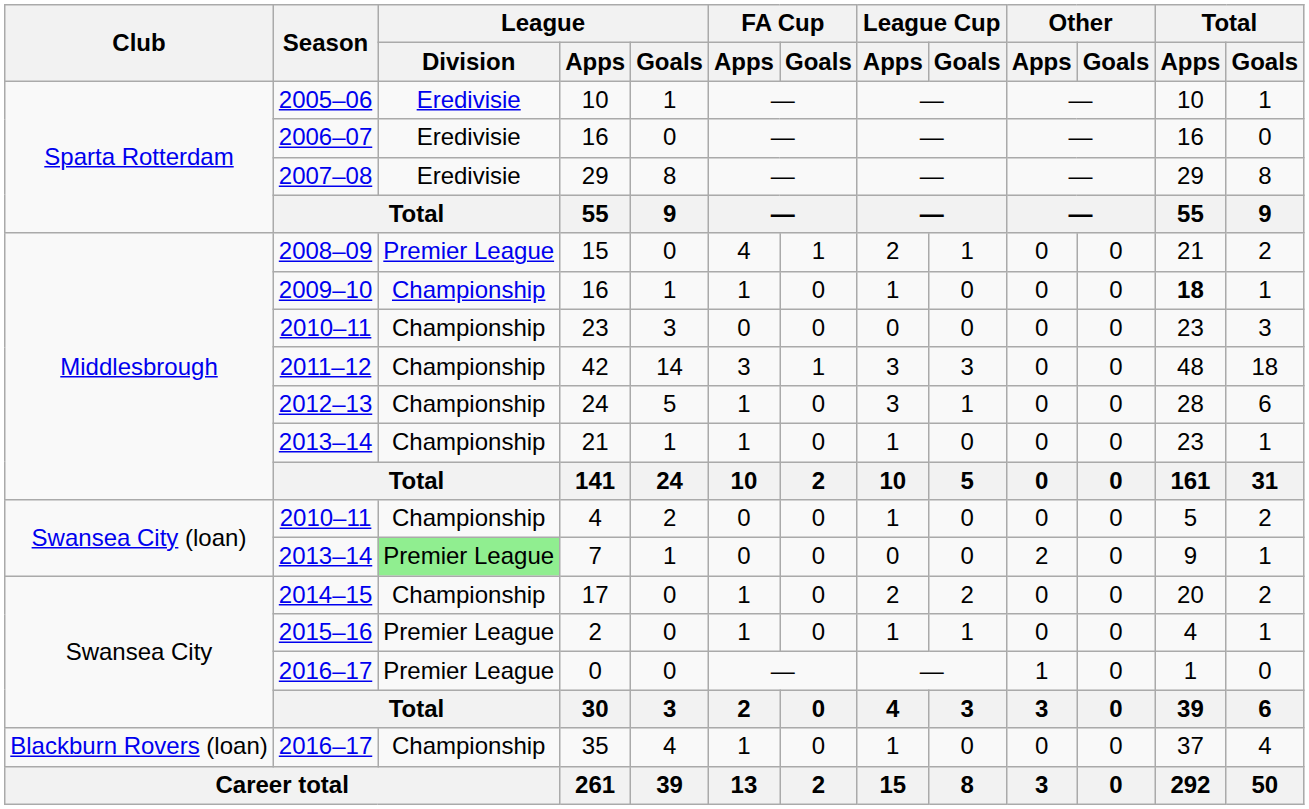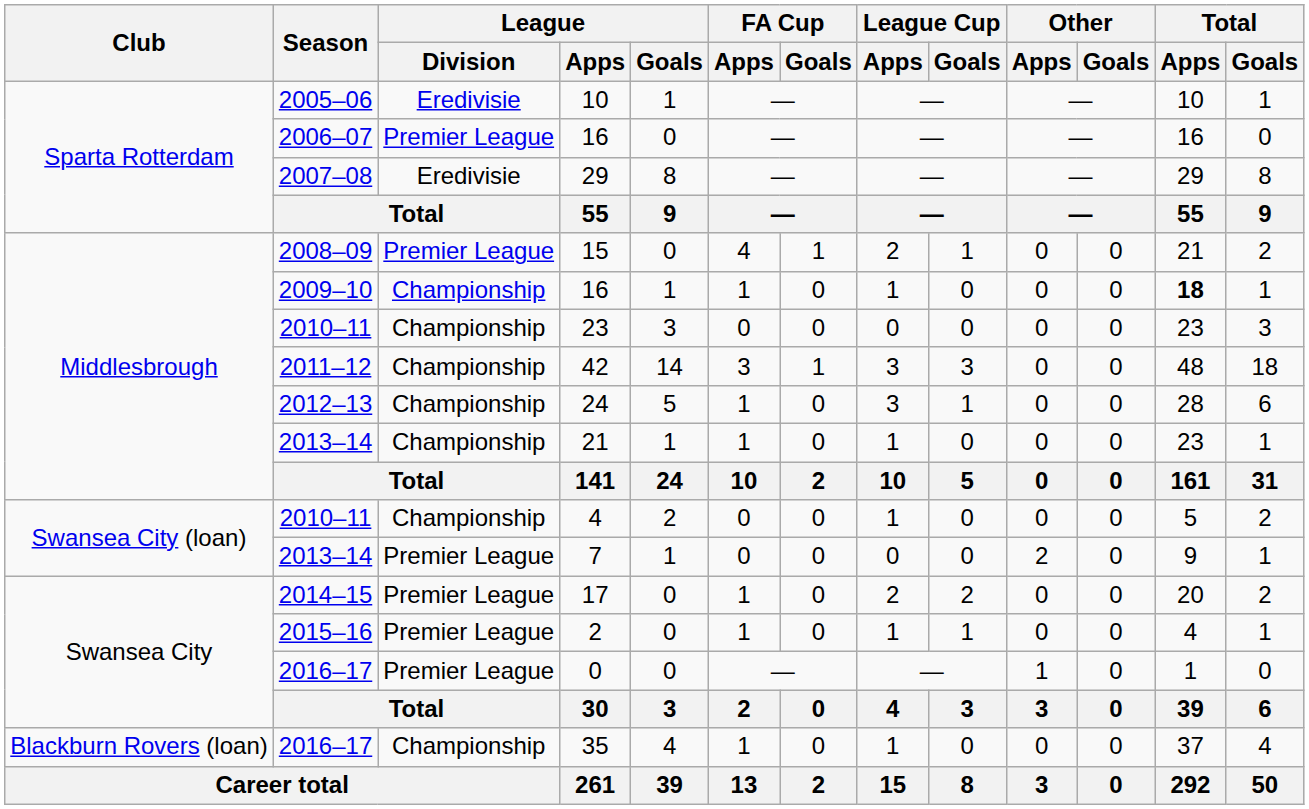 <table class="wikitable" style="text-align: center;">
 <tr>
 <th rowspan=2>Club</th>
 <th rowspan=2>Season</th>
 <th colspan=3>League</th>
 <th colspan=2>FA Cup</th>
 <th colspan=2>League Cup</th>
 <th colspan=2>Other</th>
 <th colspan=2>Total</th>
 </tr>
 <tr>
 <th>Division</th>
 <th>Apps</th>
 <th>Goals</th>
 <th>Apps</th>
 <th>Goals</th>
 <th>Apps</th>
 <th>Goals</th>
 <th>Apps</th>
 <th>Goals</th>
 <th>Apps</th>
 <th>Goals</th>
 </tr>
 <tr>
 <td rowspan=4><a href='#'>Sparta Rotterdam</a></td>
 <td><a href='#'>2005–06</a></td>
 <td><a href='#'>Eredivisie</a></td>
 <td>10</td>
 <td>1</td>
 <td colspan=2>—</td>
 <td colspan=2>—</td>
 <td colspan=2>—</td>
 <td>10</td>
 <td>1</td>
 </tr>
 <tr>
 <td><a href='#'>2006–07</a></td>
-<td>Eredivisie</td>
+<td><a href='#'>Premier League</a></td>
 <td>16</td>
 <td>0</td>
 <td colspan=2>—</td>
 <td colspan=2>—</td>
 <td colspan=2>—</td>
 <td>16</td>
 <td>0</td>
 </tr>
 <tr>
 <td><a href='#'>2007–08</a></td>
 <td>Eredivisie</td>
 <td>29</td>
 <td>8</td>
 <td colspan=2>—</td>
 <td colspan=2>—</td>
 <td colspan=2>—</td>
 <td>29</td>
 <td>8</td>
 </tr>
 <tr>
 <th colspan="2">Total</th>
 <th>55</th>
 <th>9</th>
 <th colspan=2>—</th>
 <th colspan=2>—</th>
 <th colspan=2>—</th>
 <th>55</th>
 <th>9</th>
 </tr>
 <tr>
 <td rowspan=7><a href='#'>Middlesbrough</a></td>
 <td><a href='#'>2008–09</a></td>
 <td><a href='#'>Premier League</a></td>
 <td>15</td>
 <td>0</td>
 <td>4</td>
 <td>1</td>
 <td>2</td>
 <td>1</td>
 <td>0</td>
 <td>0</td>
 <td>21</td>
 <td>2</td>
 </tr>
 <tr>
 <td><a href='#'>2009–10</a></td>
 <td><a href='#'>Championship</a></td>
 <td>16</td>
 <td>1</td>
 <td>1</td>
 <td>0</td>
 <td>1</td>
 <td>0</td>
 <td>0</td>
 <td>0</td>
 <td><strong>18</strong></td>
 <td>1</td>
 </tr>
 <tr>
 <td><a href='#'>2010–11</a></td>
 <td>Championship</td>
 <td>23</td>
 <td>3</td>
 <td>0</td>
 <td>0</td>
 <td>0</td>
 <td>0</td>
 <td>0</td>
 <td>0</td>
 <td>23</td>
 <td>3</td>
 </tr>
 <tr>
 <td><a href='#'>2011–12</a></td>
 <td>Championship</td>
 <td>42</td>
 <td>14</td>
 <td>3</td>
 <td>1</td>
 <td>3</td>
 <td>3</td>
 <td>0</td>
 <td>0</td>
 <td>48</td>
 <td>18</td>
 </tr>
 <tr>
 <td><a href='#'>2012–13</a></td>
 <td>Championship</td>
 <td>24</td>
 <td>5</td>
 <td>1</td>
 <td>0</td>
 <td>3</td>
 <td>1</td>
 <td>0</td>
 <td>0</td>
 <td>28</td>
 <td>6</td>
 </tr>
 <tr>
 <td><a href='#'>2013–14</a></td>
 <td>Championship</td>
 <td>21</td>
 <td>1</td>
 <td>1</td>
 <td>0</td>
 <td>1</td>
 <td>0</td>
 <td>0</td>
 <td>0</td>
 <td>23</td>
 <td>1</td>
 </tr>
 <tr>
 <th colspan="2">Total</th>
 <th>141</th>
 <th>24</th>
 <th>10</th>
 <th>2</th>
 <th>10</th>
 <th>5</th>
 <th>0</th>
 <th>0</th>
 <th>161</th>
 <th>31</th>
 </tr>
 <tr>
 <td rowspan=2><a href='#'>Swansea City</a> (loan)</td>
 <td><a href='#'>2010–11</a></td>
 <td>Championship</td>
 <td>4</td>
 <td>2</td>
 <td>0</td>
 <td>0</td>
 <td>1</td>
 <td>0</td>
 <td>0</td>
 <td>0</td>
 <td>5</td>
 <td>2</td>
 </tr>
 <tr>
 <td><a href='#'>2013–14</a></td>
-<td style="background: lightgreen;">Premier League</td>
+<td>Premier League</td>
 <td>7</td>
 <td>1</td>
 <td>0</td>
 <td>0</td>
 <td>0</td>
 <td>0</td>
 <td>2</td>
 <td>0</td>
 <td>9</td>
 <td>1</td>
 </tr>
 <tr>
 <td rowspan=4>Swansea City</td>
 <td><a href='#'>2014–15</a></td>
-<td>Championship</td>
+<td>Premier League</td>
 <td>17</td>
 <td>0</td>
 <td>1</td>
 <td>0</td>
 <td>2</td>
 <td>2</td>
 <td>0</td>
 <td>0</td>
 <td>20</td>
 <td>2</td>
 </tr>
 <tr>
 <td><a href='#'>2015–16</a></td>
 <td>Premier League</td>
 <td>2</td>
 <td>0</td>
 <td>1</td>
 <td>0</td>
 <td>1</td>
 <td>1</td>
 <td>0</td>
 <td>0</td>
 <td>4</td>
 <td>1</td>
 </tr>
 <tr>
 <td><a href='#'>2016–17</a></td>
 <td>Premier League</td>
 <td>0</td>
 <td>0</td>
 <td colspan=2>—</td>
 <td colspan=2>—</td>
 <td>1</td>
 <td>0</td>
 <td>1</td>
 <td>0</td>
 </tr>
 <tr>
 <th colspan="2">Total</th>
 <th>30</th>
 <th>3</th>
 <th>2</th>
 <th>0</th>
 <th>4</th>
 <th>3</th>
 <th>3</th>
 <th>0</th>
 <th>39</th>
 <th>6</th>
 </tr>
 <tr>
 <td><a href='#'>Blackburn Rovers</a> (loan)</td>
 <td><a href='#'>2016–17</a></td>
 <td>Championship</td>
 <td>35</td>
 <td>4</td>
 <td>1</td>
 <td>0</td>
 <td>1</td>
 <td>0</td>
 <td>0</td>
 <td>0</td>
 <td>37</td>
 <td>4</td>
 </tr>
 <tr>
 <th colspan=3>Career total</th>
 <th>261</th>
 <th>39</th>
 <th>13</th>
 <th>2</th>
 <th>15</th>
 <th>8</th>
 <th>3</th>
 <th>0</th>
 <th>292</th>
 <th>50</th>
 </tr>
 </table>
